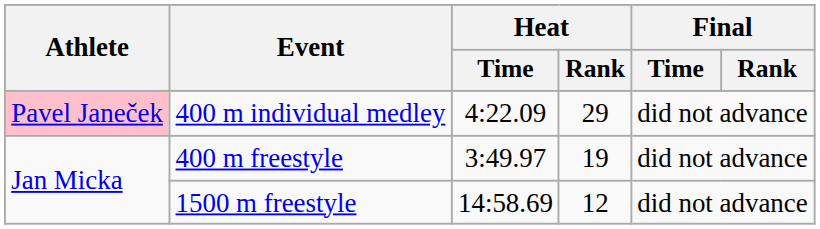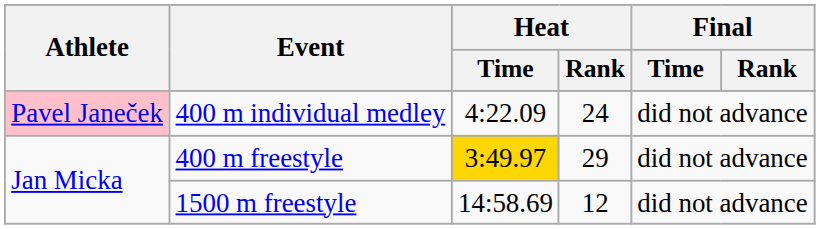 <table class=wikitable style="font-size:90%">
 <tr>
 <th rowspan="2">Athlete</th>
 <th rowspan="2">Event</th>
 <th colspan="2">Heat</th>
 <th colspan="2">Final</th>
 </tr>
 <tr style="font-size:95%">
 <th>Time</th>
 <th>Rank</th>
 <th>Time</th>
 <th>Rank</th>
 </tr>
 <tr align=center>
 <td align=left style="background: pink;"><a href='#'>Pavel Janeček</a></td>
 <td align=left><a href='#'>400 m individual medley</a></td>
 <td>4:22.09</td>
-<td>29</td>
+<td>24</td>
 <td colspan=2>did not advance</td>
 </tr>
 <tr align=center>
 <td align=left rowspan=2><a href='#'>Jan Micka</a></td>
 <td align=left><a href='#'>400 m freestyle</a></td>
-<td>3:49.97</td>
-<td>19</td>
+<td style="background: gold;">3:49.97</td>
+<td>29</td>
 <td colspan=2>did not advance</td>
 </tr>
 <tr align=center>
 <td align=left><a href='#'>1500 m freestyle</a></td>
 <td>14:58.69</td>
 <td>12</td>
 <td colspan=2>did not advance</td>
 </tr>
 </table>
